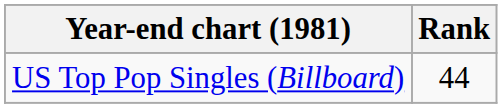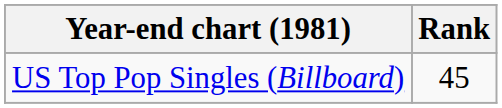 <table class="wikitable">
 <tr>
 <th>Year-end chart (1981)</th>
 <th>Rank</th>
 </tr>
 <tr>
 <td><a href='#'>US Top Pop Singles (<em>Billboard</em>)</a></td>
-<td align="center">44</td>
+<td align="center">45</td>
 </tr>
 </table>
